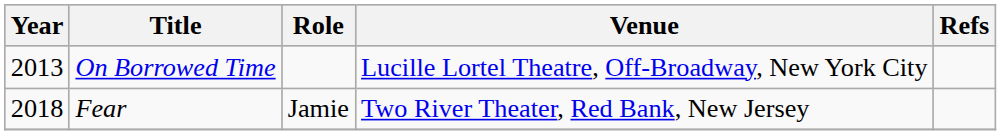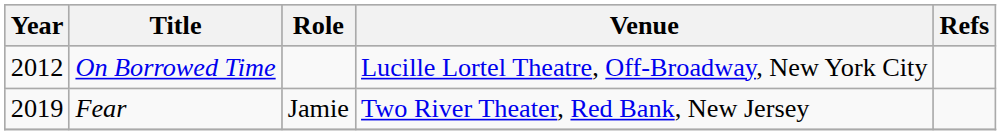 <table class="wikitable sortable">
 <tr>
 <th>Year</th>
 <th>Title</th>
 <th>Role</th>
 <th>Venue</th>
 <th>Refs</th>
 </tr>
 <tr>
-<td>2013</td>
+<td>2012</td>
 <td><em><a href='#'>On Borrowed Time</a></em></td>
 <td></td>
 <td><a href='#'>Lucille Lortel Theatre</a>,  <a href='#'>Off-Broadway</a>, New York City</td>
 <td></td>
 </tr>
 <tr>
-<td>2018</td>
+<td>2019</td>
 <td><em>Fear</em></td>
 <td>Jamie</td>
 <td><a href='#'>Two River Theater</a>, <a href='#'>Red Bank</a>, New Jersey</td>
 <td></td>
 </tr>
 <tr>
 </tr>
 </table>
